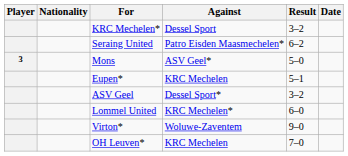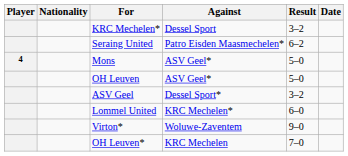 <table class="wikitable sortable plainrowheaders">
 <tr>
 <th scope="col">Player</th>
 <th scope="col">Nationality</th>
 <th scope="col">For</th>
 <th scope="col">Against</th>
 <th scope="col" align="center">Result</th>
 <th scope="col">Date</th>
 </tr>
 <tr>
 <th scope="row"></th>
 <td></td>
 <td><a href='#'>KRC Mechelen</a>*</td>
 <td><a href='#'>Dessel Sport</a></td>
 <td>3–2</td>
 <td></td>
 </tr>
 <tr>
 <th scope="row"></th>
 <td></td>
 <td><a href='#'>Seraing United</a></td>
 <td><a href='#'>Patro Eisden Maasmechelen</a>*</td>
 <td>6–2</td>
 <td></td>
 </tr>
 <tr>
-<th scope="row"><sup>3</sup></th>
+<th scope="row"><sup>4</sup></th>
 <td></td>
 <td><a href='#'>Mons</a></td>
 <td><a href='#'>ASV Geel</a>*</td>
 <td>5–0</td>
 <td></td>
 </tr>
 <tr>
 <th scope="row"></th>
 <td></td>
-<td><a href='#'>Eupen</a>*</td>
-<td><a href='#'>KRC Mechelen</a></td>
-<td>5–1</td>
+<td><a href='#'>OH Leuven</a></td>
+<td><a href='#'>ASV Geel</a>*</td>
+<td>5–0</td>
 <td></td>
 </tr>
 <tr>
 <th scope="row"></th>
 <td></td>
 <td><a href='#'>ASV Geel</a></td>
 <td><a href='#'>Dessel Sport</a>*</td>
 <td>3–2</td>
 <td></td>
 </tr>
 <tr>
 <th scope="row"></th>
 <td></td>
 <td><a href='#'>Lommel United</a></td>
 <td><a href='#'>KRC Mechelen</a>*</td>
 <td>6–0</td>
 <td></td>
 </tr>
 <tr>
 <th scope="row"></th>
 <td></td>
 <td><a href='#'>Virton</a>*</td>
 <td><a href='#'>Woluwe-Zaventem</a></td>
 <td>9–0</td>
 <td></td>
 </tr>
 <tr>
 <th scope="row"></th>
 <td></td>
 <td><a href='#'>OH Leuven</a>*</td>
 <td><a href='#'>KRC Mechelen</a></td>
 <td>7–0</td>
 <td></td>
 </tr>
 </table>
